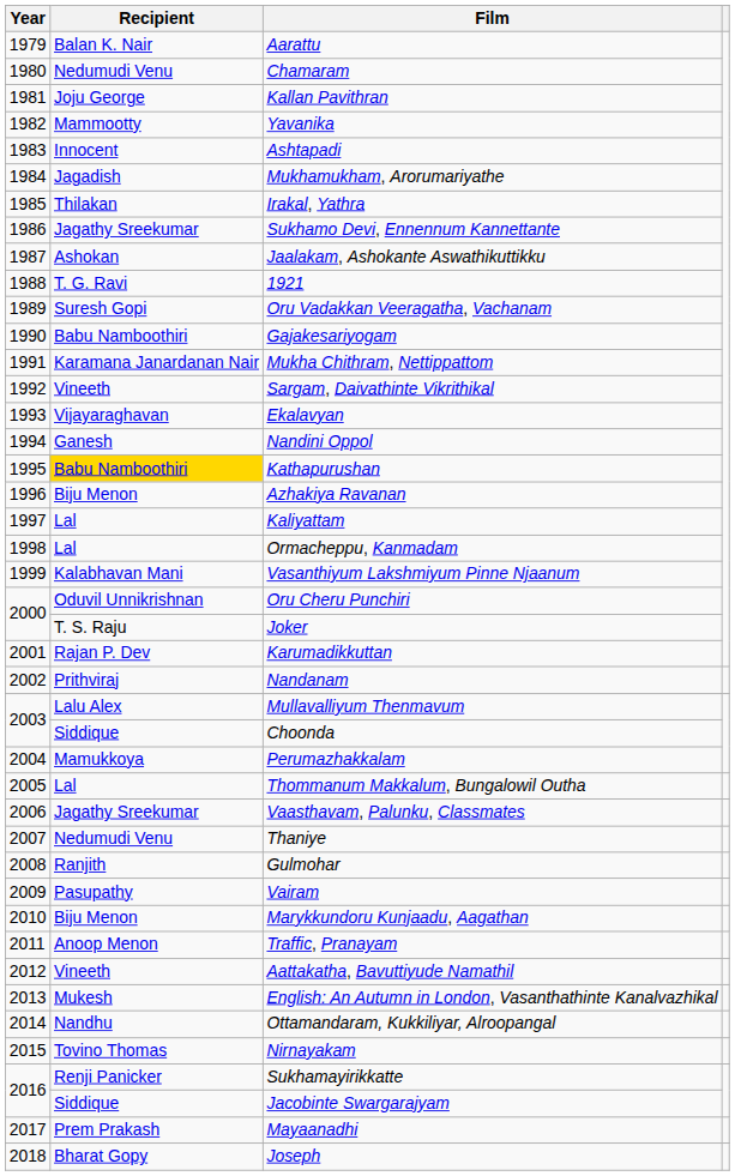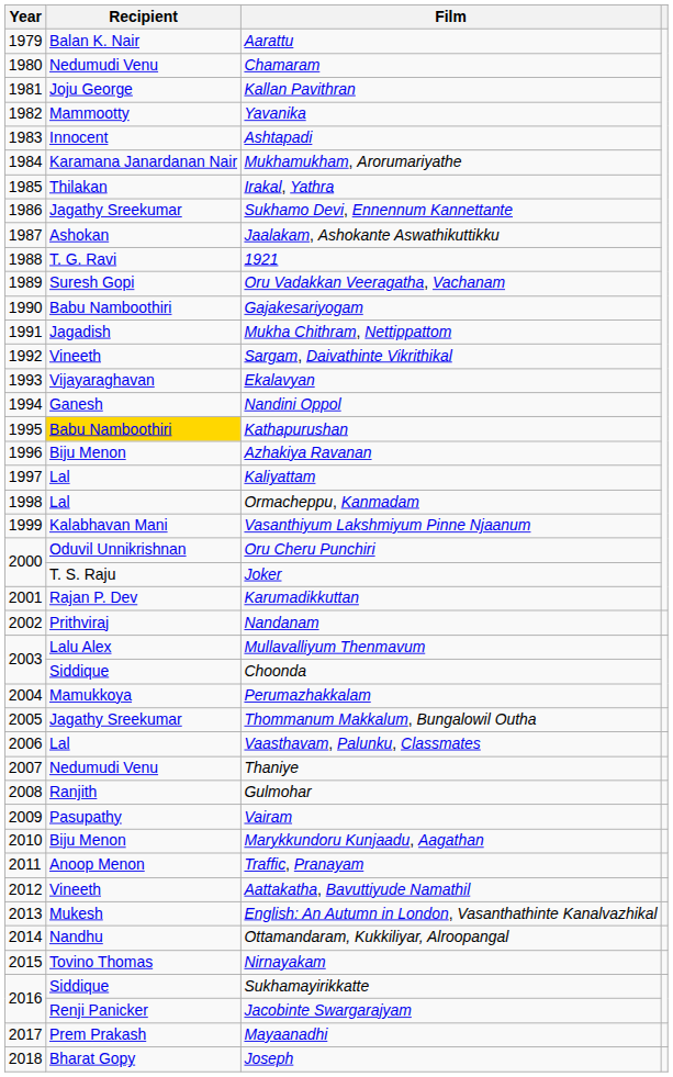 <table class="wikitable">
 <tr>
 <th>Year</th>
 <th>Recipient</th>
 <th>Film</th>
 <th></th>
 </tr>
 <tr>
 <td>1979</td>
 <td><a href='#'>Balan K. Nair</a></td>
 <td><em><a href='#'>Aarattu</a></em></td>
 <td rowspan=24></td>
 </tr>
 <tr>
 <td>1980</td>
 <td><a href='#'>Nedumudi Venu</a></td>
 <td><em><a href='#'>Chamaram</a></em></td>
 </tr>
 <tr>
 <td>1981</td>
 <td><a href='#'>Joju George</a></td>
 <td><em><a href='#'>Kallan Pavithran</a></em></td>
 </tr>
 <tr>
 <td>1982</td>
 <td><a href='#'>Mammootty</a></td>
 <td><em><a href='#'>Yavanika</a></em></td>
 </tr>
 <tr>
 <td>1983</td>
 <td><a href='#'>Innocent</a></td>
 <td><em><a href='#'>Ashtapadi</a></em></td>
 </tr>
 <tr>
 <td>1984</td>
-<td><a href='#'>Jagadish</a></td>
+<td><a href='#'>Karamana Janardanan Nair</a></td>
 <td><em><a href='#'>Mukhamukham</a></em>, <em>Arorumariyathe</em></td>
 </tr>
 <tr>
 <td>1985</td>
 <td><a href='#'>Thilakan</a></td>
 <td><em><a href='#'>Irakal</a></em>, <em><a href='#'>Yathra</a></em></td>
 </tr>
 <tr>
 <td>1986</td>
 <td><a href='#'>Jagathy Sreekumar</a></td>
 <td><em><a href='#'>Sukhamo Devi</a></em>, <em><a href='#'>Ennennum Kannettante</a></em></td>
 </tr>
 <tr>
 <td>1987</td>
 <td><a href='#'>Ashokan</a></td>
 <td><em><a href='#'>Jaalakam</a></em>, <em>Ashokante Aswathikuttikku</em></td>
 </tr>
 <tr>
 <td>1988</td>
 <td><a href='#'>T. G. Ravi</a></td>
 <td><em><a href='#'>1921</a></em></td>
 </tr>
 <tr>
 <td>1989</td>
 <td><a href='#'>Suresh Gopi</a></td>
 <td><em><a href='#'>Oru Vadakkan Veeragatha</a></em>, <em><a href='#'>Vachanam</a></em></td>
 </tr>
 <tr>
 <td>1990</td>
 <td><a href='#'>Babu Namboothiri</a></td>
 <td><em><a href='#'>Gajakesariyogam</a></em></td>
 </tr>
 <tr>
 <td>1991</td>
-<td><a href='#'>Karamana Janardanan Nair</a></td>
+<td><a href='#'>Jagadish</a></td>
 <td><em><a href='#'>Mukha Chithram</a></em>, <em><a href='#'>Nettippattom</a></em></td>
 </tr>
 <tr>
 <td>1992</td>
 <td><a href='#'>Vineeth</a></td>
 <td><em><a href='#'>Sargam</a></em>, <em><a href='#'>Daivathinte Vikrithikal</a></em></td>
 </tr>
 <tr>
 <td>1993</td>
 <td><a href='#'>Vijayaraghavan</a></td>
 <td><em><a href='#'>Ekalavyan</a></em></td>
 </tr>
 <tr>
 <td>1994</td>
 <td><a href='#'>Ganesh</a></td>
 <td><em><a href='#'>Nandini Oppol</a></em></td>
 </tr>
 <tr>
 <td>1995</td>
 <td style="background: gold;"><a href='#'>Babu Namboothiri</a></td>
 <td><em><a href='#'>Kathapurushan</a></em></td>
 </tr>
 <tr>
 <td>1996</td>
 <td><a href='#'>Biju Menon</a></td>
 <td><em><a href='#'>Azhakiya Ravanan</a></em></td>
 </tr>
 <tr>
 <td>1997</td>
 <td><a href='#'>Lal</a></td>
 <td><em><a href='#'>Kaliyattam</a></em></td>
 </tr>
 <tr>
 <td>1998</td>
 <td><a href='#'>Lal</a></td>
 <td><em>Ormacheppu</em>, <em><a href='#'>Kanmadam</a></em></td>
 </tr>
 <tr>
 <td>1999</td>
 <td><a href='#'>Kalabhavan Mani</a></td>
 <td><em><a href='#'>Vasanthiyum Lakshmiyum Pinne Njaanum</a></em></td>
 </tr>
 <tr>
 <td rowspan=2>2000</td>
 <td><a href='#'>Oduvil Unnikrishnan</a></td>
 <td><em><a href='#'>Oru Cheru Punchiri</a></em></td>
 </tr>
 <tr>
 <td>T. S. Raju</td>
 <td><em><a href='#'>Joker</a></em></td>
 </tr>
 <tr>
 <td>2001</td>
 <td><a href='#'>Rajan P. Dev</a></td>
 <td><em><a href='#'>Karumadikkuttan</a></em></td>
 </tr>
 <tr>
 <td>2002</td>
 <td><a href='#'>Prithviraj</a></td>
 <td><em><a href='#'>Nandanam</a></em></td>
 <td></td>
 </tr>
 <tr>
 <td rowspan=2>2003</td>
 <td><a href='#'>Lalu Alex</a></td>
 <td><em><a href='#'>Mullavalliyum Thenmavum</a></em></td>
 <td rowspan=3></td>
 </tr>
 <tr>
 <td><a href='#'>Siddique</a></td>
 <td><em>Choonda</em></td>
 </tr>
 <tr>
 <td>2004</td>
 <td><a href='#'>Mamukkoya</a></td>
 <td><em><a href='#'>Perumazhakkalam</a></em></td>
 </tr>
 <tr>
 <td>2005</td>
-<td><a href='#'>Lal</a></td>
+<td><a href='#'>Jagathy Sreekumar</a></td>
 <td><em><a href='#'>Thommanum Makkalum</a></em>, <em>Bungalowil Outha</em></td>
 <td></td>
 </tr>
 <tr>
 <td>2006</td>
-<td><a href='#'>Jagathy Sreekumar</a></td>
+<td><a href='#'>Lal</a></td>
 <td><em><a href='#'>Vaasthavam</a></em>, <em><a href='#'>Palunku</a></em>, <em><a href='#'>Classmates</a></em></td>
 <td></td>
 </tr>
 <tr>
 <td>2007</td>
 <td><a href='#'>Nedumudi Venu</a></td>
 <td><em>Thaniye</em></td>
 <td></td>
 </tr>
 <tr>
 <td>2008</td>
 <td><a href='#'>Ranjith</a></td>
 <td><em>Gulmohar</em></td>
 <td></td>
 </tr>
 <tr>
 <td>2009</td>
 <td><a href='#'>Pasupathy</a></td>
 <td><em><a href='#'>Vairam</a></em></td>
 <td></td>
 </tr>
 <tr>
 <td>2010</td>
 <td><a href='#'>Biju Menon</a></td>
 <td><em><a href='#'>Marykkundoru Kunjaadu</a></em>, <em><a href='#'>Aagathan</a></em></td>
 <td></td>
 </tr>
 <tr>
 <td>2011</td>
 <td><a href='#'>Anoop Menon</a></td>
 <td><em><a href='#'>Traffic</a></em>, <em><a href='#'>Pranayam</a></em></td>
 <td></td>
 </tr>
 <tr>
 <td>2012</td>
 <td><a href='#'>Vineeth</a></td>
 <td><em><a href='#'>Aattakatha</a></em>, <em><a href='#'>Bavuttiyude Namathil</a></em></td>
 <td></td>
 </tr>
 <tr>
 <td>2013</td>
 <td><a href='#'>Mukesh</a></td>
 <td><em><a href='#'>English: An Autumn in London</a></em>, <em>Vasanthathinte Kanalvazhikal</em></td>
 <td></td>
 </tr>
 <tr>
 <td>2014</td>
 <td><a href='#'>Nandhu</a></td>
 <td><em>Ottamandaram, Kukkiliyar, Alroopangal</em></td>
 <td></td>
 </tr>
 <tr>
 <td>2015</td>
 <td><a href='#'>Tovino Thomas</a></td>
 <td><em><a href='#'>Nirnayakam</a></em></td>
 <td></td>
 </tr>
 <tr>
 <td rowspan=2>2016</td>
-<td><a href='#'>Renji Panicker</a></td>
+<td><a href='#'>Siddique</a></td>
 <td><em>Sukhamayirikkatte</em></td>
 <td rowspan=2></td>
 </tr>
 <tr>
-<td><a href='#'>Siddique</a></td>
+<td><a href='#'>Renji Panicker</a></td>
 <td><em><a href='#'>Jacobinte Swargarajyam</a></em></td>
 </tr>
 <tr>
 <td>2017</td>
 <td><a href='#'>Prem Prakash</a></td>
 <td><em><a href='#'>Mayaanadhi</a></em></td>
 <td></td>
 </tr>
 <tr>
 <td>2018</td>
 <td><a href='#'>Bharat Gopy</a></td>
 <td><em><a href='#'>Joseph</a></em></td>
 <td></td>
 </tr>
 </table>
